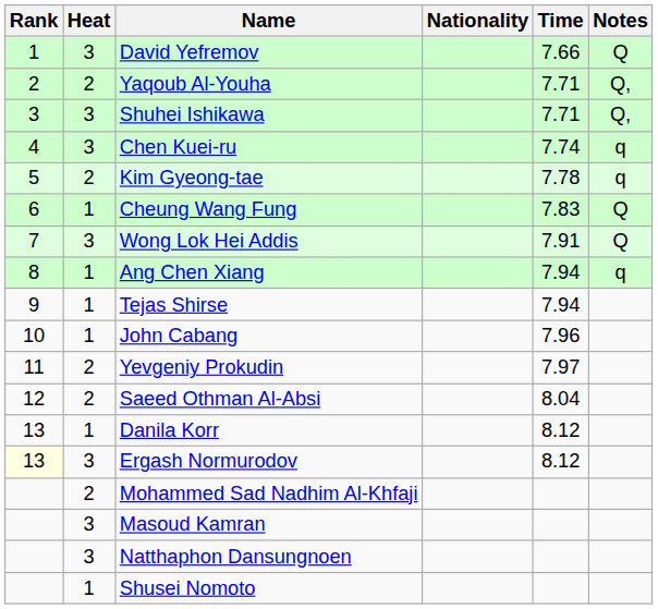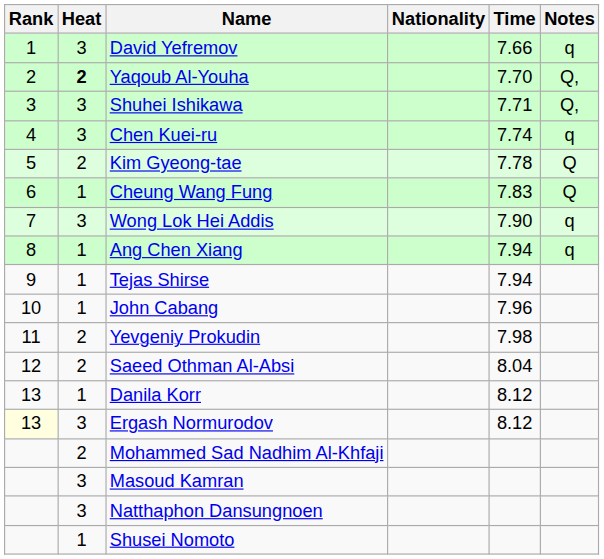 <table class="wikitable sortable" style="text-align:center">
 <tr>
 <th>Rank</th>
 <th>Heat</th>
 <th>Name</th>
 <th>Nationality</th>
 <th>Time</th>
 <th>Notes</th>
 </tr>
 <tr bgcolor=ccffcc>
 <td>1</td>
 <td>3</td>
 <td align=left><a href='#'>David Yefremov</a></td>
 <td align=left></td>
 <td>7.66</td>
-<td>Q</td>
+<td>q</td>
 </tr>
 <tr bgcolor=ccffcc>
 <td>2</td>
-<td>2</td>
+<td><strong>2</strong></td>
 <td align=left><a href='#'>Yaqoub Al-Youha</a></td>
 <td align=left></td>
-<td>7.71</td>
+<td>7.70</td>
 <td>Q, </td>
 </tr>
 <tr bgcolor=ccffcc>
 <td>3</td>
 <td>3</td>
 <td align=left><a href='#'>Shuhei Ishikawa</a></td>
 <td align=left></td>
 <td>7.71</td>
 <td>Q, </td>
 </tr>
 <tr bgcolor=ccffcc>
 <td>4</td>
 <td>3</td>
 <td align=left><a href='#'>Chen Kuei-ru</a></td>
 <td align=left></td>
 <td>7.74</td>
 <td>q</td>
 </tr>
 <tr bgcolor=ddffdd>
 <td>5</td>
 <td>2</td>
 <td align=left><a href='#'>Kim Gyeong-tae</a></td>
 <td align=left></td>
 <td>7.78</td>
-<td>q</td>
+<td>Q</td>
 </tr>
 <tr bgcolor=ccffcc>
 <td>6</td>
 <td>1</td>
 <td align=left><a href='#'>Cheung Wang Fung</a></td>
 <td align=left></td>
 <td>7.83</td>
 <td>Q</td>
 </tr>
 <tr bgcolor=ddffdd>
 <td>7</td>
 <td>3</td>
 <td align=left><a href='#'>Wong Lok Hei Addis</a></td>
 <td align=left></td>
-<td>7.91</td>
-<td>Q</td>
+<td>7.90</td>
+<td>q</td>
 </tr>
 <tr bgcolor=ccffcc>
 <td>8</td>
 <td>1</td>
 <td align=left><a href='#'>Ang Chen Xiang</a></td>
 <td align=left></td>
 <td>7.94</td>
 <td>q</td>
 </tr>
 <tr>
 <td>9</td>
 <td>1</td>
 <td align=left><a href='#'>Tejas Shirse</a></td>
 <td align=left></td>
 <td>7.94</td>
 <td></td>
 </tr>
 <tr>
 <td>10</td>
 <td>1</td>
 <td align=left><a href='#'>John Cabang</a></td>
 <td align=left></td>
 <td>7.96</td>
 <td></td>
 </tr>
 <tr>
 <td>11</td>
 <td>2</td>
 <td align=left><a href='#'>Yevgeniy Prokudin</a></td>
 <td align=left></td>
-<td>7.97</td>
+<td>7.98</td>
 <td></td>
 </tr>
 <tr>
 <td>12</td>
 <td>2</td>
 <td align=left><a href='#'>Saeed Othman Al-Absi</a></td>
 <td align=left></td>
 <td>8.04</td>
 <td></td>
 </tr>
 <tr>
 <td>13</td>
 <td>1</td>
 <td align=left><a href='#'>Danila Korr</a></td>
 <td align=left></td>
 <td>8.12</td>
 <td></td>
 </tr>
 <tr>
 <td style="background: lightyellow;">13</td>
 <td>3</td>
 <td align=left><a href='#'>Ergash Normurodov</a></td>
 <td align=left></td>
 <td>8.12</td>
 <td></td>
 </tr>
 <tr>
 <td></td>
 <td>2</td>
 <td align=left><a href='#'>Mohammed Sad Nadhim Al-Khfaji</a></td>
 <td align=left></td>
 <td></td>
 <td></td>
 </tr>
 <tr>
 <td></td>
 <td>3</td>
 <td align=left><a href='#'>Masoud Kamran</a></td>
 <td align=left></td>
 <td></td>
 <td></td>
 </tr>
 <tr>
 <td></td>
 <td>3</td>
 <td align=left><a href='#'>Natthaphon Dansungnoen</a></td>
 <td align=left></td>
 <td></td>
 <td></td>
 </tr>
 <tr>
 <td></td>
 <td>1</td>
 <td align=left><a href='#'>Shusei Nomoto</a></td>
 <td align=left></td>
 <td></td>
 <td></td>
 </tr>
 </table>
